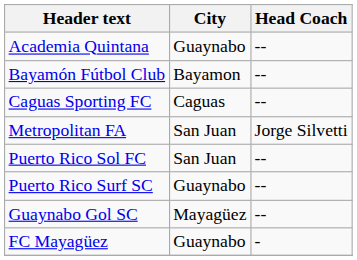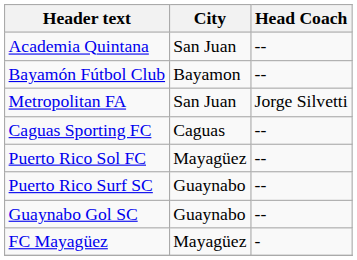 <table class="wikitable">
 <tr>
 <th>Header text</th>
 <th>City</th>
 <th>Head Coach</th>
 </tr>
 <tr>
 <td><a href='#'>Academia Quintana</a></td>
-<td>Guaynabo</td>
+<td>San Juan</td>
 <td> --</td>
 </tr>
 <tr>
 <td><a href='#'>Bayamón Fútbol Club</a></td>
 <td>Bayamon</td>
 <td> --</td>
 </tr>
 <tr>
+<td><a href='#'>Metropolitan FA</a></td>
+<td>San Juan</td>
+<td> Jorge Silvetti</td>
+</tr>
+<tr>
 <td><a href='#'>Caguas Sporting FC</a></td>
 <td>Caguas</td>
 <td> --</td>
 </tr>
 <tr>
-<td><a href='#'>Metropolitan FA</a></td>
-<td>San Juan</td>
-<td> Jorge Silvetti</td>
-</tr>
-<tr>
 <td><a href='#'>Puerto Rico Sol FC</a></td>
-<td>San Juan</td>
+<td>Mayagüez</td>
 <td> --</td>
 </tr>
 <tr>
 <td><a href='#'>Puerto Rico Surf SC</a></td>
 <td>Guaynabo</td>
 <td> --</td>
 </tr>
 <tr>
 <td><a href='#'>Guaynabo Gol SC</a></td>
-<td>Mayagüez</td>
+<td>Guaynabo</td>
 <td> --</td>
 </tr>
 <tr>
 <td><a href='#'>FC Mayagüez</a></td>
-<td>Guaynabo</td>
+<td>Mayagüez</td>
 <td> -</td>
 </tr>
 <tr>
 </tr>
 </table>
